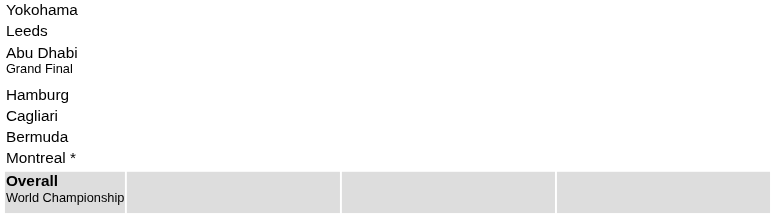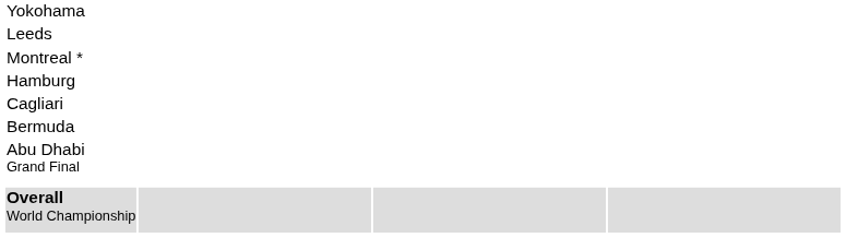 <table>
 <tr>
 <td>Yokohama</td>
 <td width=220></td>
 <td width=220></td>
 <td width=220></td>
 </tr>
 <tr>
 <td>Leeds</td>
 <td width=220></td>
 <td width=220></td>
 <td width=220></td>
 </tr>
 <tr>
-<td>Abu Dhabi<br><sup>Grand Final</sup></td>
+<td>Montreal *</td>
 <td width=220></td>
 <td width=220></td>
 <td width=220></td>
 </tr>
 <tr>
 <td>Hamburg</td>
 <td width=220></td>
 <td width=220></td>
 <td width=220></td>
 </tr>
 <tr>
 <td>Cagliari</td>
 <td width=220></td>
 <td width=220></td>
 <td width=220></td>
 </tr>
 <tr>
 <td>Bermuda</td>
 <td width=220></td>
 <td width=220></td>
 <td width=220></td>
 </tr>
 <tr>
-<td>Montreal *</td>
+<td>Abu Dhabi<br><sup>Grand Final</sup></td>
 <td width=220></td>
 <td width=220></td>
 <td width=220></td>
 </tr>
 <tr>
 </tr>
 <tr bgcolor=dddddd>
 <td align=left><strong>Overall</strong><br><sup>World Championship</sup></td>
 <td align=left width=220><strong></strong></td>
 <td align=left width=220><strong></strong></td>
 <td align=left width=220><strong></strong></td>
 </tr>
 <tr>
 </tr>
 </table>
